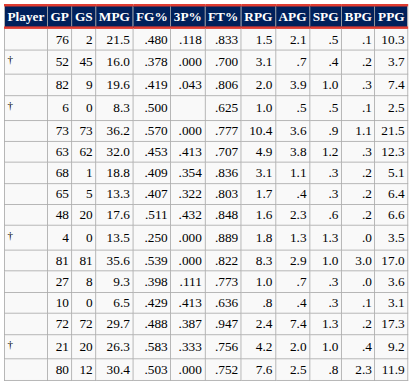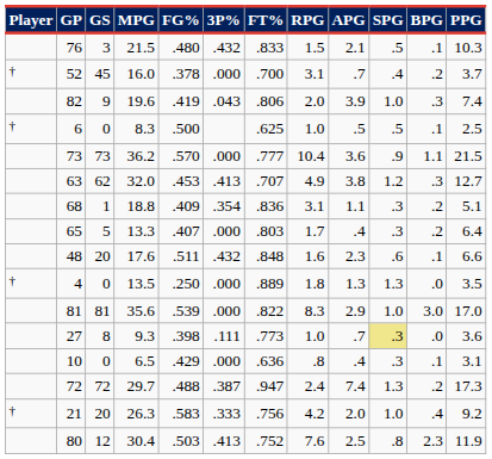 <table class="wikitable sortable" style="text-align:right;">
 <tr>
 <th style="background:#00205B; color:#FFFFFF; border-top:#E03C31 3px solid; border-bottom:#E03C31 3px solid;">Player</th>
 <th style="background:#00205B; color:#FFFFFF; border-top:#E03C31 3px solid; border-bottom:#E03C31 3px solid;">GP</th>
 <th style="background:#00205B; color:#FFFFFF; border-top:#E03C31 3px solid; border-bottom:#E03C31 3px solid;">GS</th>
 <th style="background:#00205B; color:#FFFFFF; border-top:#E03C31 3px solid; border-bottom:#E03C31 3px solid;">MPG</th>
 <th style="background:#00205B; color:#FFFFFF; border-top:#E03C31 3px solid; border-bottom:#E03C31 3px solid;">FG%</th>
 <th style="background:#00205B; color:#FFFFFF; border-top:#E03C31 3px solid; border-bottom:#E03C31 3px solid;">3P%</th>
 <th style="background:#00205B; color:#FFFFFF; border-top:#E03C31 3px solid; border-bottom:#E03C31 3px solid;">FT%</th>
 <th style="background:#00205B; color:#FFFFFF; border-top:#E03C31 3px solid; border-bottom:#E03C31 3px solid;">RPG</th>
 <th style="background:#00205B; color:#FFFFFF; border-top:#E03C31 3px solid; border-bottom:#E03C31 3px solid;">APG</th>
 <th style="background:#00205B; color:#FFFFFF; border-top:#E03C31 3px solid; border-bottom:#E03C31 3px solid;">SPG</th>
 <th style="background:#00205B; color:#FFFFFF; border-top:#E03C31 3px solid; border-bottom:#E03C31 3px solid;">BPG</th>
 <th style="background:#00205B; color:#FFFFFF; border-top:#E03C31 3px solid; border-bottom:#E03C31 3px solid;">PPG</th>
 </tr>
 <tr>
 <td style="text-align:left;"></td>
 <td>76</td>
-<td>2</td>
+<td>3</td>
 <td>21.5</td>
 <td>.480</td>
-<td>.118</td>
+<td>.432</td>
 <td>.833</td>
 <td>1.5</td>
 <td>2.1</td>
 <td>.5</td>
 <td>.1</td>
 <td>10.3</td>
 </tr>
 <tr>
 <td style="text-align:left;"><sup>†</sup></td>
 <td>52</td>
 <td>45</td>
 <td>16.0</td>
 <td>.378</td>
 <td>.000</td>
 <td>.700</td>
 <td>3.1</td>
 <td>.7</td>
 <td>.4</td>
 <td>.2</td>
 <td>3.7</td>
 </tr>
 <tr>
 <td style="text-align:left;"></td>
 <td>82</td>
 <td>9</td>
 <td>19.6</td>
 <td>.419</td>
 <td>.043</td>
 <td>.806</td>
 <td>2.0</td>
 <td>3.9</td>
 <td>1.0</td>
 <td>.3</td>
 <td>7.4</td>
 </tr>
 <tr>
 <td style="text-align:left;"><sup>†</sup></td>
 <td>6</td>
 <td>0</td>
 <td>8.3</td>
 <td>.500</td>
 <td></td>
 <td>.625</td>
 <td>1.0</td>
 <td>.5</td>
 <td>.5</td>
 <td>.1</td>
 <td>2.5</td>
 </tr>
 <tr>
 <td style="text-align:left;"></td>
 <td>73</td>
 <td>73</td>
 <td>36.2</td>
 <td>.570</td>
 <td>.000</td>
 <td>.777</td>
 <td>10.4</td>
 <td>3.6</td>
 <td>.9</td>
 <td>1.1</td>
 <td>21.5</td>
 </tr>
 <tr>
 <td style="text-align:left;"></td>
 <td>63</td>
 <td>62</td>
 <td>32.0</td>
 <td>.453</td>
 <td>.413</td>
 <td>.707</td>
 <td>4.9</td>
 <td>3.8</td>
 <td>1.2</td>
 <td>.3</td>
-<td>12.3</td>
+<td>12.7</td>
 </tr>
 <tr>
 <td style="text-align:left;"></td>
 <td>68</td>
 <td>1</td>
 <td>18.8</td>
 <td>.409</td>
 <td>.354</td>
 <td>.836</td>
 <td>3.1</td>
 <td>1.1</td>
 <td>.3</td>
 <td>.2</td>
 <td>5.1</td>
 </tr>
 <tr>
 <td style="text-align:left;"></td>
 <td>65</td>
 <td>5</td>
 <td>13.3</td>
 <td>.407</td>
-<td>.322</td>
+<td>.000</td>
 <td>.803</td>
 <td>1.7</td>
 <td>.4</td>
 <td>.3</td>
 <td>.2</td>
 <td>6.4</td>
 </tr>
 <tr>
 <td style="text-align:left;"></td>
 <td>48</td>
 <td>20</td>
 <td>17.6</td>
 <td>.511</td>
 <td>.432</td>
 <td>.848</td>
 <td>1.6</td>
 <td>2.3</td>
 <td>.6</td>
-<td>.2</td>
+<td>.1</td>
 <td>6.6</td>
 </tr>
 <tr>
 <td style="text-align:left;"><sup>†</sup></td>
 <td>4</td>
 <td>0</td>
 <td>13.5</td>
 <td>.250</td>
 <td>.000</td>
 <td>.889</td>
 <td>1.8</td>
 <td>1.3</td>
 <td>1.3</td>
 <td>.0</td>
 <td>3.5</td>
 </tr>
 <tr>
 <td style="text-align:left;"></td>
 <td>81</td>
 <td>81</td>
 <td>35.6</td>
 <td>.539</td>
 <td>.000</td>
 <td>.822</td>
 <td>8.3</td>
 <td>2.9</td>
 <td>1.0</td>
 <td>3.0</td>
 <td>17.0</td>
 </tr>
 <tr>
 <td style="text-align:left;"></td>
 <td>27</td>
 <td>8</td>
 <td>9.3</td>
 <td>.398</td>
 <td>.111</td>
 <td>.773</td>
 <td>1.0</td>
 <td>.7</td>
-<td>.3</td>
+<td style="background: khaki;">.3</td>
 <td>.0</td>
 <td>3.6</td>
 </tr>
 <tr>
 <td style="text-align:left;"></td>
 <td>10</td>
 <td>0</td>
 <td>6.5</td>
 <td>.429</td>
-<td>.413</td>
+<td>.000</td>
 <td>.636</td>
 <td>.8</td>
 <td>.4</td>
 <td>.3</td>
 <td>.1</td>
 <td>3.1</td>
 </tr>
 <tr>
 <td style="text-align:left;"></td>
 <td>72</td>
 <td>72</td>
 <td>29.7</td>
 <td>.488</td>
 <td>.387</td>
 <td>.947</td>
 <td>2.4</td>
 <td>7.4</td>
 <td>1.3</td>
 <td>.2</td>
 <td>17.3</td>
 </tr>
 <tr>
 <td style="text-align:left;"><sup>†</sup></td>
 <td>21</td>
 <td>20</td>
 <td>26.3</td>
 <td>.583</td>
 <td>.333</td>
 <td>.756</td>
 <td>4.2</td>
 <td>2.0</td>
 <td>1.0</td>
 <td>.4</td>
 <td>9.2</td>
 </tr>
 <tr>
 <td style="text-align:left;"></td>
 <td>80</td>
 <td>12</td>
 <td>30.4</td>
 <td>.503</td>
-<td>.000</td>
+<td>.413</td>
 <td>.752</td>
 <td>7.6</td>
 <td>2.5</td>
 <td>.8</td>
 <td>2.3</td>
 <td>11.9</td>
 </tr>
 </table>
